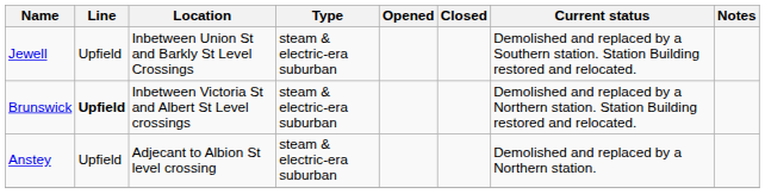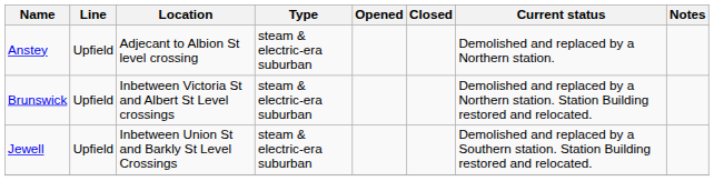 <table class="wikitable sortable">
 <tr>
 <th>Name</th>
 <th>Line</th>
 <th>Location</th>
 <th>Type</th>
 <th>Opened</th>
 <th>Closed</th>
 <th>Current status</th>
 <th>Notes</th>
 </tr>
 <tr>
+<td><a href='#'>Anstey</a></td>
+<td>Upfield</td>
+<td>Adjecant to Albion St level crossing</td>
+<td>steam & electric-era suburban</td>
+<td></td>
+<td></td>
+<td>Demolished and replaced by a Northern station.</td>
+<td></td>
+</tr>
+<tr>
+<td><a href='#'>Brunswick</a></td>
+<td>Upfield</td>
+<td>Inbetween Victoria St and Albert St Level crossings</td>
+<td>steam & electric-era suburban</td>
+<td></td>
+<td></td>
+<td>Demolished and replaced by a Northern station. Station Building restored and relocated.</td>
+<td></td>
+</tr>
+<tr>
 <td><a href='#'>Jewell</a></td>
 <td>Upfield</td>
 <td>Inbetween Union St and Barkly St Level Crossings</td>
 <td>steam & electric-era suburban</td>
 <td></td>
 <td></td>
 <td>Demolished and replaced by a Southern station. Station Building restored and relocated.</td>
 <td></td>
 </tr>
 <tr>
-<td><a href='#'>Brunswick</a></td>
-<td><strong>Upfield</strong></td>
-<td>Inbetween Victoria St and Albert St Level crossings</td>
-<td>steam & electric-era suburban</td>
-<td></td>
-<td></td>
-<td>Demolished and replaced by a Northern station. Station Building restored and relocated.</td>
-<td></td>
-</tr>
-<tr>
-<td><a href='#'>Anstey</a></td>
-<td>Upfield</td>
-<td>Adjecant to Albion St level crossing</td>
-<td>steam & electric-era suburban</td>
-<td></td>
-<td></td>
-<td>Demolished and replaced by a Northern station.</td>
-<td></td>
-</tr>
-<tr>
 </tr>
 </table>
